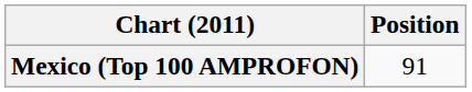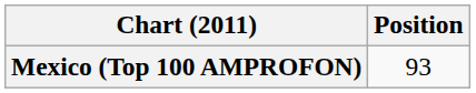 <table class="wikitable sortable plainrowheaders">
 <tr>
 <th style="text-align:center;">Chart (2011)</th>
 <th style="text-align:center;">Position</th>
 </tr>
 <tr>
 <th scope="row" style="text-align:left;">Mexico (Top 100 AMPROFON)</th>
-<td style="text-align:center;">91</td>
+<td style="text-align:center;">93</td>
 </tr>
 </table>
